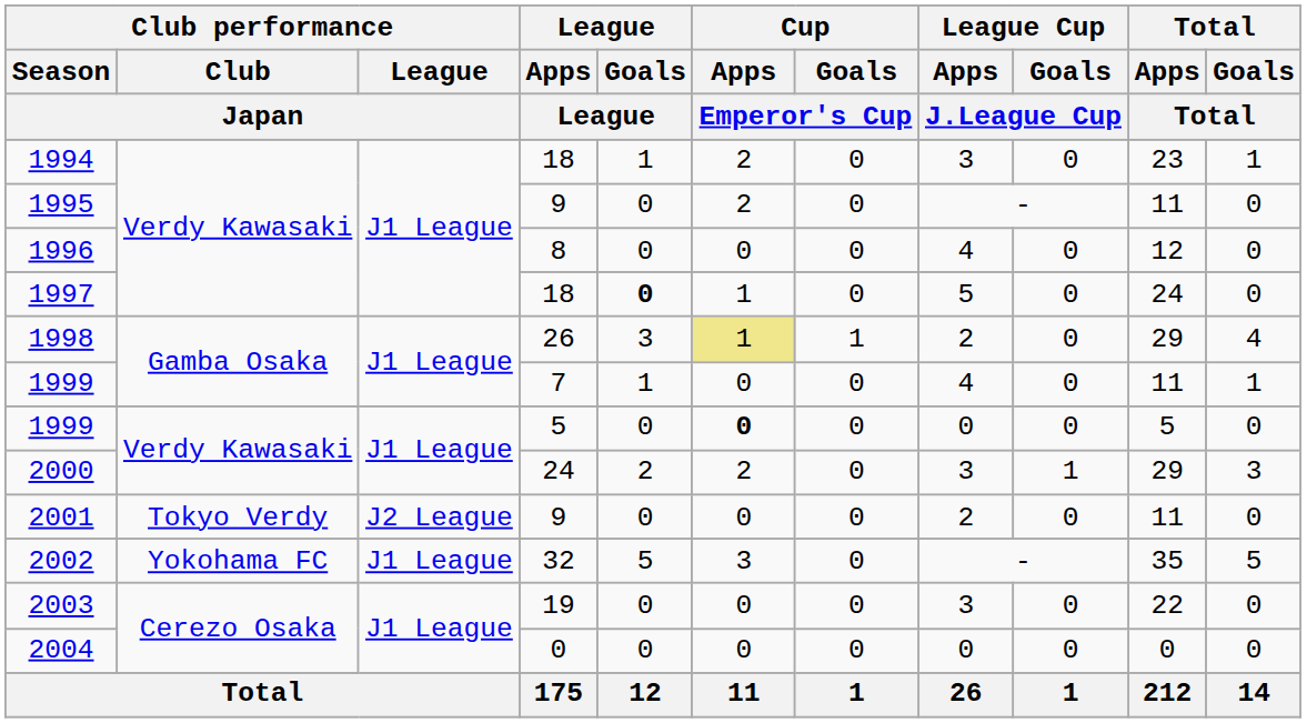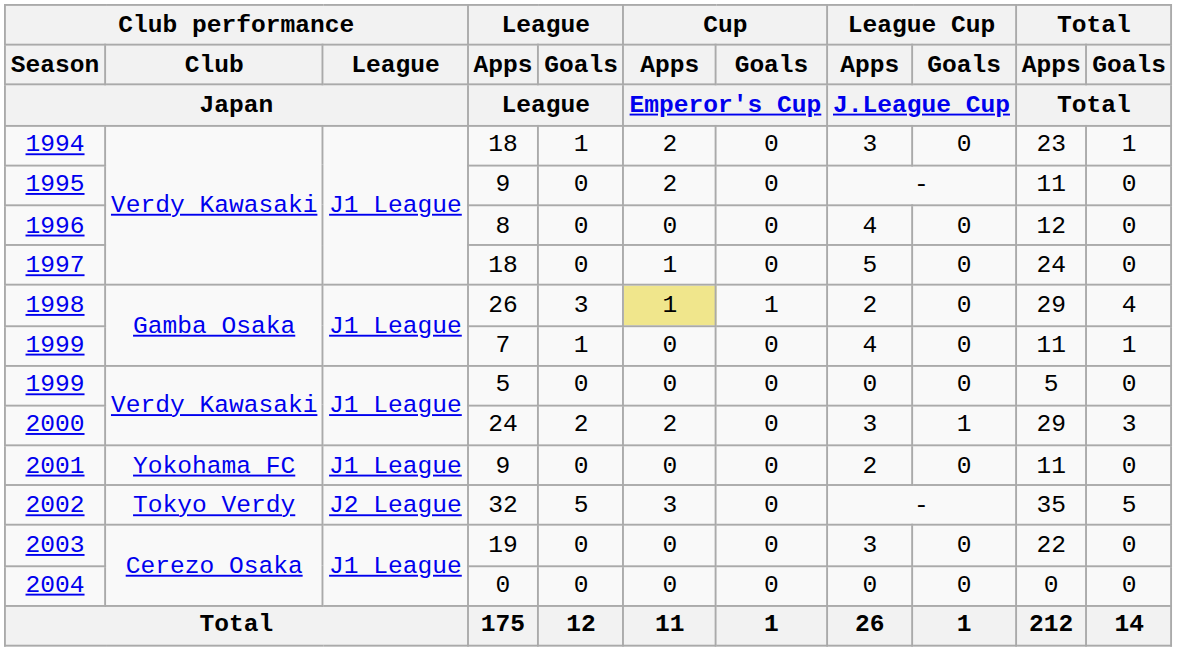 <table class="wikitable" style="text-align:center;">
 <tr>
 <th colspan=3>Club performance</th>
 <th colspan=2>League</th>
 <th colspan=2>Cup</th>
 <th colspan=2>League Cup</th>
 <th colspan=2>Total</th>
 </tr>
 <tr>
 <th>Season</th>
 <th>Club</th>
 <th>League</th>
 <th>Apps</th>
 <th>Goals</th>
 <th>Apps</th>
 <th>Goals</th>
 <th>Apps</th>
 <th>Goals</th>
 <th>Apps</th>
 <th>Goals</th>
 </tr>
 <tr>
 <th colspan=3>Japan</th>
 <th colspan=2>League</th>
 <th colspan=2><a href='#'>Emperor's Cup</a></th>
 <th colspan=2><a href='#'>J.League Cup</a></th>
 <th colspan=2>Total</th>
 </tr>
 <tr>
 <td><a href='#'>1994</a></td>
 <td rowspan="4"><a href='#'>Verdy Kawasaki</a></td>
 <td rowspan="4"><a href='#'>J1 League</a></td>
 <td>18</td>
 <td>1</td>
 <td>2</td>
 <td>0</td>
 <td>3</td>
 <td>0</td>
 <td>23</td>
 <td>1</td>
 </tr>
 <tr>
 <td><a href='#'>1995</a></td>
 <td>9</td>
 <td>0</td>
 <td>2</td>
 <td>0</td>
 <td colspan="2">-</td>
 <td>11</td>
 <td>0</td>
 </tr>
 <tr>
 <td><a href='#'>1996</a></td>
 <td>8</td>
 <td>0</td>
 <td>0</td>
 <td>0</td>
 <td>4</td>
 <td>0</td>
 <td>12</td>
 <td>0</td>
 </tr>
 <tr>
 <td><a href='#'>1997</a></td>
 <td>18</td>
-<td><strong>0</strong></td>
+<td>0</td>
 <td>1</td>
 <td>0</td>
 <td>5</td>
 <td>0</td>
 <td>24</td>
 <td>0</td>
 </tr>
 <tr>
 <td><a href='#'>1998</a></td>
 <td rowspan="2"><a href='#'>Gamba Osaka</a></td>
 <td rowspan="2"><a href='#'>J1 League</a></td>
 <td>26</td>
 <td>3</td>
 <td style="background: khaki;">1</td>
 <td>1</td>
 <td>2</td>
 <td>0</td>
 <td>29</td>
 <td>4</td>
 </tr>
 <tr>
 <td><a href='#'>1999</a></td>
 <td>7</td>
 <td>1</td>
 <td>0</td>
 <td>0</td>
 <td>4</td>
 <td>0</td>
 <td>11</td>
 <td>1</td>
 </tr>
 <tr>
 <td><a href='#'>1999</a></td>
 <td rowspan="2"><a href='#'>Verdy Kawasaki</a></td>
 <td rowspan="2"><a href='#'>J1 League</a></td>
 <td>5</td>
 <td>0</td>
-<td><strong>0</strong></td>
+<td>0</td>
 <td>0</td>
 <td>0</td>
 <td>0</td>
 <td>5</td>
 <td>0</td>
 </tr>
 <tr>
 <td><a href='#'>2000</a></td>
 <td>24</td>
 <td>2</td>
 <td>2</td>
 <td>0</td>
 <td>3</td>
 <td>1</td>
 <td>29</td>
 <td>3</td>
 </tr>
 <tr>
 <td><a href='#'>2001</a></td>
-<td><a href='#'>Tokyo Verdy</a></td>
-<td><a href='#'>J2 League</a></td>
+<td><a href='#'>Yokohama FC</a></td>
+<td><a href='#'>J1 League</a></td>
 <td>9</td>
 <td>0</td>
 <td>0</td>
 <td>0</td>
 <td>2</td>
 <td>0</td>
 <td>11</td>
 <td>0</td>
 </tr>
 <tr>
 <td><a href='#'>2002</a></td>
-<td><a href='#'>Yokohama FC</a></td>
-<td><a href='#'>J1 League</a></td>
+<td><a href='#'>Tokyo Verdy</a></td>
+<td><a href='#'>J2 League</a></td>
 <td>32</td>
 <td>5</td>
 <td>3</td>
 <td>0</td>
 <td colspan="2">-</td>
 <td>35</td>
 <td>5</td>
 </tr>
 <tr>
 <td><a href='#'>2003</a></td>
 <td rowspan="2"><a href='#'>Cerezo Osaka</a></td>
 <td rowspan="2"><a href='#'>J1 League</a></td>
 <td>19</td>
 <td>0</td>
 <td>0</td>
 <td>0</td>
 <td>3</td>
 <td>0</td>
 <td>22</td>
 <td>0</td>
 </tr>
 <tr>
 <td><a href='#'>2004</a></td>
 <td>0</td>
 <td>0</td>
 <td>0</td>
 <td>0</td>
 <td>0</td>
 <td>0</td>
 <td>0</td>
 <td>0</td>
 </tr>
 <tr>
 <th colspan=3>Total</th>
 <th>175</th>
 <th>12</th>
 <th>11</th>
 <th>1</th>
 <th>26</th>
 <th>1</th>
 <th>212</th>
 <th>14</th>
 </tr>
 </table>
